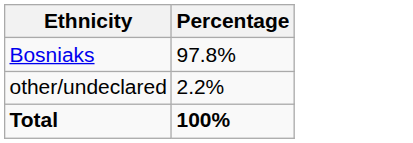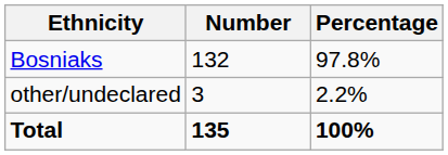 <table class="wikitable">
 <tr>
 <th width="100px">Ethnicity</th>
+<th width="80px">Number</th>
 <th width="80px">Percentage</th>
 </tr>
 <tr>
 <td><a href='#'>Bosniaks</a></td>
+<td>132</td>
 <td>97.8%</td>
 </tr>
 <tr>
 <td>other/undeclared</td>
+<td>3</td>
 <td>2.2%</td>
 </tr>
 <tr>
 <td><strong>Total</strong></td>
+<td><strong>135</strong></td>
 <td><strong>100%</strong></td>
 </tr>
 </table>
